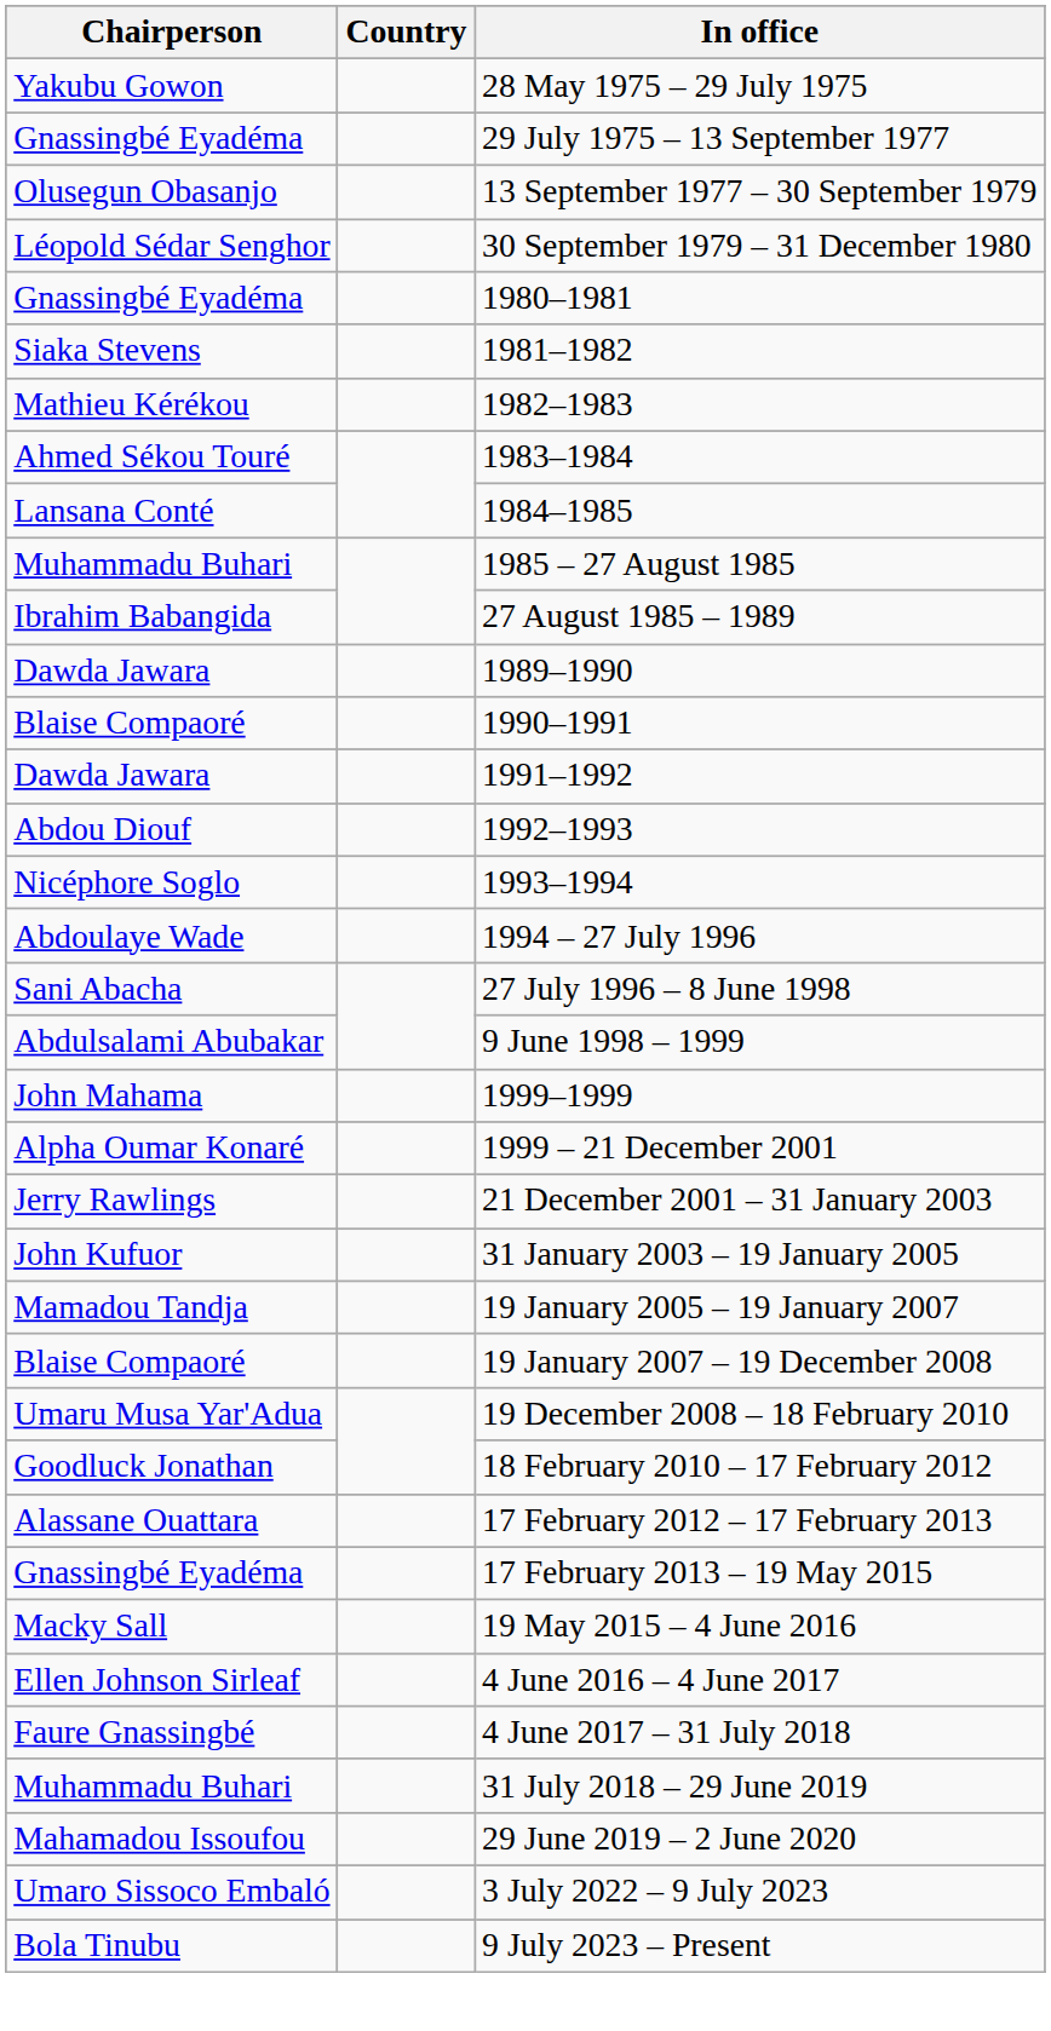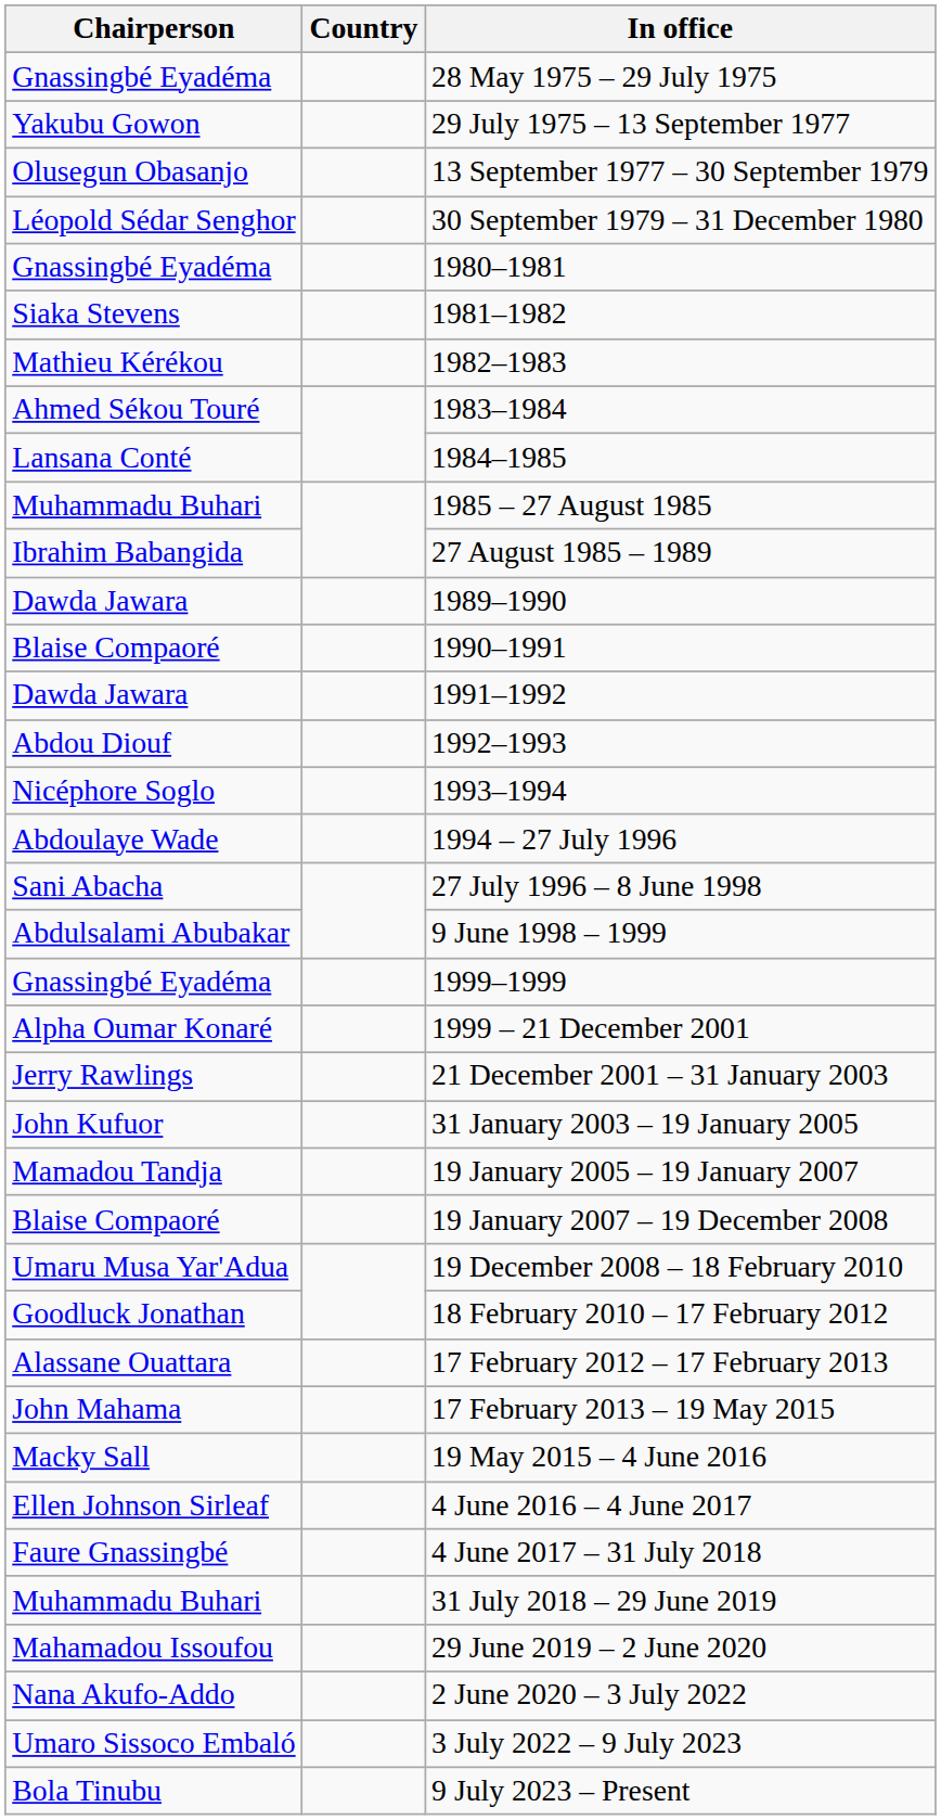 <table class="wikitable">
 <tr>
 <th>Chairperson</th>
 <th>Country</th>
 <th>In office</th>
 </tr>
 <tr>
-<td><a href='#'>Yakubu Gowon</a></td>
+<td><a href='#'>Gnassingbé Eyadéma</a></td>
 <td></td>
 <td>28 May 1975 – 29 July 1975</td>
 </tr>
 <tr>
-<td><a href='#'>Gnassingbé Eyadéma</a></td>
+<td><a href='#'>Yakubu Gowon</a></td>
 <td></td>
 <td>29 July 1975 – 13 September 1977</td>
 </tr>
 <tr>
 <td><a href='#'>Olusegun Obasanjo</a></td>
 <td></td>
 <td>13 September 1977 – 30 September 1979</td>
 </tr>
 <tr>
 <td><a href='#'>Léopold Sédar Senghor</a></td>
 <td></td>
 <td>30 September 1979 – 31 December 1980</td>
 </tr>
 <tr>
 <td><a href='#'>Gnassingbé Eyadéma</a></td>
 <td></td>
 <td>1980–1981</td>
 </tr>
 <tr>
 <td><a href='#'>Siaka Stevens</a></td>
 <td></td>
 <td>1981–1982</td>
 </tr>
 <tr>
 <td><a href='#'>Mathieu Kérékou</a></td>
 <td></td>
 <td>1982–1983</td>
 </tr>
 <tr>
 <td><a href='#'>Ahmed Sékou Touré</a></td>
 <td rowspan="2"></td>
 <td>1983–1984</td>
 </tr>
 <tr>
 <td><a href='#'>Lansana Conté</a></td>
 <td>1984–1985</td>
 </tr>
 <tr>
 <td><a href='#'>Muhammadu Buhari</a></td>
 <td rowspan="2"></td>
 <td>1985 – 27 August 1985</td>
 </tr>
 <tr>
 <td><a href='#'>Ibrahim Babangida</a></td>
 <td>27 August 1985 – 1989</td>
 </tr>
 <tr>
 <td><a href='#'>Dawda Jawara</a></td>
 <td></td>
 <td>1989–1990</td>
 </tr>
 <tr>
 <td><a href='#'>Blaise Compaoré</a></td>
 <td></td>
 <td>1990–1991</td>
 </tr>
 <tr>
 <td><a href='#'>Dawda Jawara</a></td>
 <td></td>
 <td>1991–1992</td>
 </tr>
 <tr>
 <td><a href='#'>Abdou Diouf</a></td>
 <td></td>
 <td>1992–1993</td>
 </tr>
 <tr>
 <td><a href='#'>Nicéphore Soglo</a></td>
 <td></td>
 <td>1993–1994</td>
 </tr>
 <tr>
 <td><a href='#'>Abdoulaye Wade</a></td>
 <td></td>
 <td>1994 – 27 July 1996</td>
 </tr>
 <tr>
 <td><a href='#'>Sani Abacha</a></td>
 <td rowspan="2"></td>
 <td>27 July 1996 – 8 June 1998</td>
 </tr>
 <tr>
 <td><a href='#'>Abdulsalami Abubakar</a></td>
 <td>9 June 1998 – 1999</td>
 </tr>
 <tr>
-<td><a href='#'>John Mahama</a></td>
+<td><a href='#'>Gnassingbé Eyadéma</a></td>
 <td></td>
 <td>1999–1999</td>
 </tr>
 <tr>
 <td><a href='#'>Alpha Oumar Konaré</a></td>
 <td></td>
 <td>1999 – 21 December 2001</td>
 </tr>
 <tr>
 <td><a href='#'>Jerry Rawlings</a></td>
 <td></td>
 <td>21 December 2001 – 31 January 2003</td>
 </tr>
 <tr>
 <td><a href='#'>John Kufuor</a></td>
 <td></td>
 <td>31 January 2003 – 19 January 2005</td>
 </tr>
 <tr>
 <td><a href='#'>Mamadou Tandja</a></td>
 <td></td>
 <td>19 January 2005 – 19 January 2007</td>
 </tr>
 <tr>
 <td><a href='#'>Blaise Compaoré</a></td>
 <td></td>
 <td>19 January 2007 – 19 December 2008</td>
 </tr>
 <tr>
 <td><a href='#'>Umaru Musa Yar'Adua</a></td>
 <td rowspan="2"></td>
 <td>19 December 2008 – 18 February 2010</td>
 </tr>
 <tr>
 <td><a href='#'>Goodluck Jonathan</a></td>
 <td>18 February 2010 – 17 February 2012</td>
 </tr>
 <tr>
 <td><a href='#'>Alassane Ouattara</a></td>
 <td></td>
 <td>17 February 2012 – 17 February 2013</td>
 </tr>
 <tr>
-<td><a href='#'>Gnassingbé Eyadéma</a></td>
+<td><a href='#'>John Mahama</a></td>
 <td></td>
 <td>17 February 2013 – 19 May 2015</td>
 </tr>
 <tr>
 <td><a href='#'>Macky Sall</a></td>
 <td></td>
 <td>19 May 2015 – 4 June 2016</td>
 </tr>
 <tr>
 <td><a href='#'>Ellen Johnson Sirleaf</a></td>
 <td></td>
 <td>4 June 2016 – 4 June 2017</td>
 </tr>
 <tr>
 <td><a href='#'>Faure Gnassingbé</a></td>
 <td></td>
 <td>4 June 2017 – 31 July 2018</td>
 </tr>
 <tr>
 <td><a href='#'>Muhammadu Buhari</a></td>
 <td></td>
 <td>31 July 2018 – 29 June 2019</td>
 </tr>
 <tr>
 <td><a href='#'>Mahamadou Issoufou</a></td>
 <td></td>
 <td>29 June 2019 – 2 June 2020</td>
 </tr>
 <tr>
+<td><a href='#'>Nana Akufo-Addo</a></td>
+<td></td>
+<td>2 June 2020 – 3 July 2022</td>
+</tr>
+<tr>
 <td><a href='#'>Umaro Sissoco Embaló</a></td>
 <td></td>
 <td>3 July 2022 – 9 July 2023</td>
 </tr>
 <tr>
 <td><a href='#'>Bola Tinubu</a></td>
 <td></td>
 <td>9 July 2023 – Present</td>
 </tr>
 </table>
